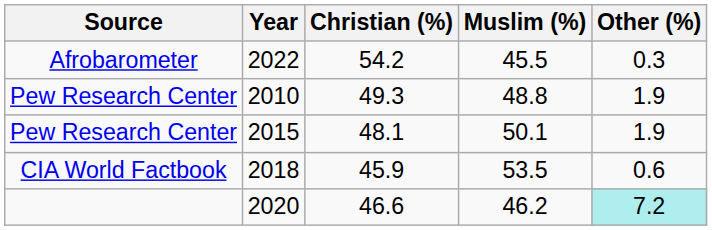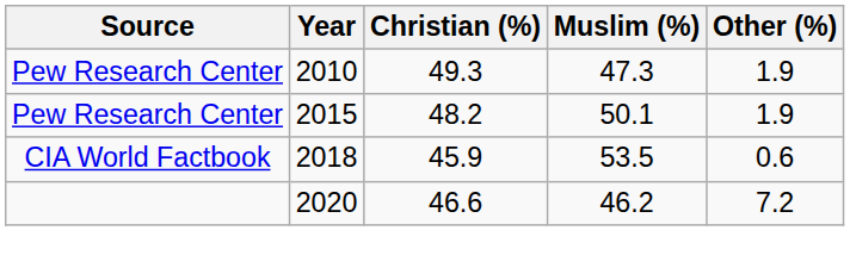 <table class="wikitable" style="text-align:center;">
 <tr>
 <th>Source</th>
 <th>Year</th>
 <th>Christian (%)</th>
 <th>Muslim (%)</th>
 <th>Other (%)</th>
 </tr>
 <tr>
-<td><a href='#'>Afrobarometer</a></td>
-<td>2022</td>
-<td>54.2</td>
-<td>45.5</td>
-<td>0.3</td>
-</tr>
-<tr>
 <td><a href='#'>Pew Research Center</a></td>
 <td>2010</td>
 <td>49.3</td>
-<td>48.8</td>
+<td>47.3</td>
 <td>1.9</td>
 </tr>
 <tr>
 <td><a href='#'>Pew Research Center</a></td>
 <td>2015</td>
-<td>48.1</td>
+<td>48.2</td>
 <td>50.1</td>
 <td>1.9</td>
 </tr>
 <tr>
 <td><a href='#'>CIA World Factbook</a></td>
 <td>2018</td>
 <td>45.9</td>
 <td>53.5</td>
 <td>0.6</td>
 </tr>
 <tr>
 <td></td>
 <td>2020</td>
 <td>46.6</td>
 <td>46.2</td>
-<td style="background: paleturquoise;">7.2</td>
+<td>7.2</td>
 </tr>
 </table>
